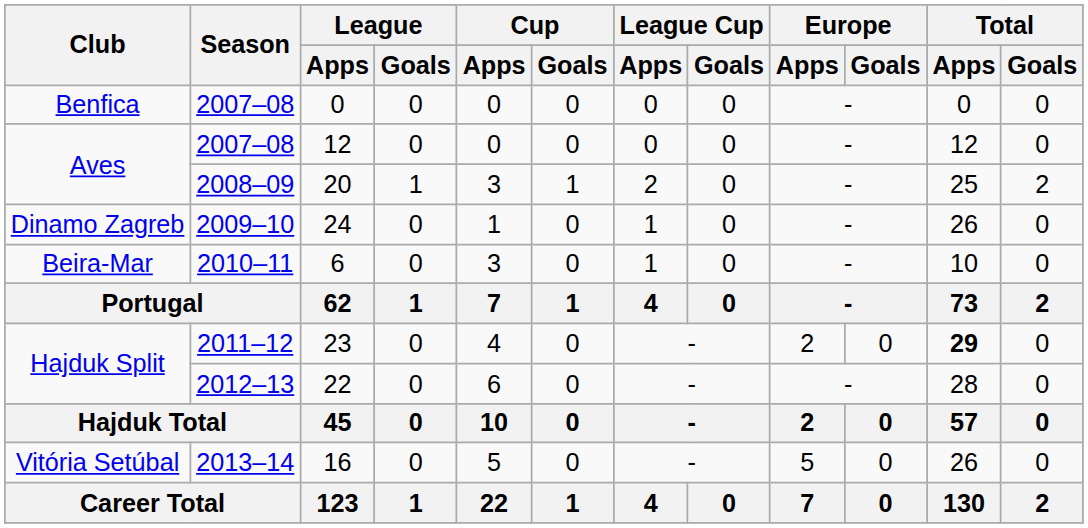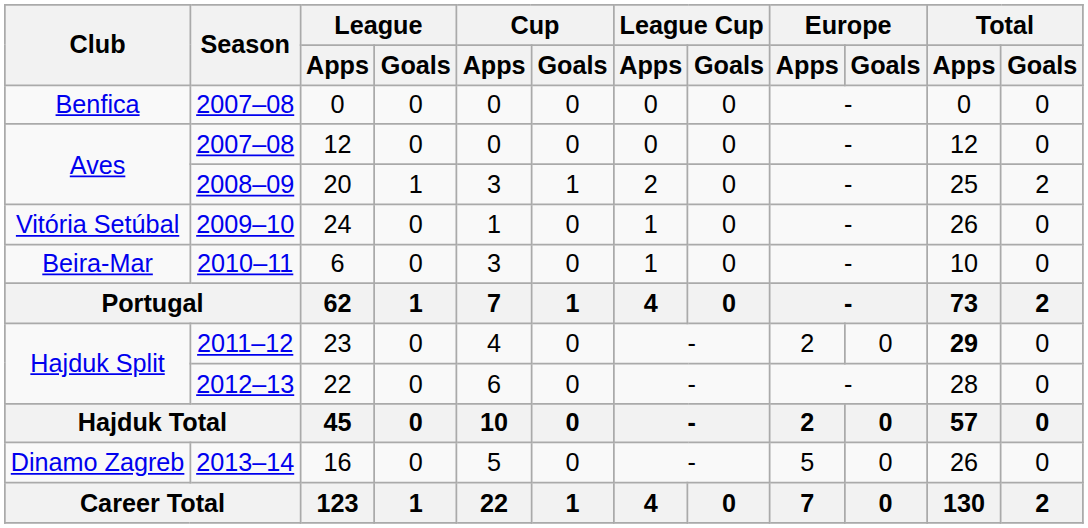 <table class="wikitable" style="font-size:90%; text-align: center">
 <tr>
 <th rowspan="2">Club</th>
 <th rowspan="2">Season</th>
 <th colspan="2">League</th>
 <th colspan="2">Cup</th>
 <th colspan="2">League Cup</th>
 <th colspan="2">Europe</th>
 <th colspan="2">Total</th>
 </tr>
 <tr>
 <th>Apps</th>
 <th>Goals</th>
 <th>Apps</th>
 <th>Goals</th>
 <th>Apps</th>
 <th>Goals</th>
 <th>Apps</th>
 <th>Goals</th>
 <th>Apps</th>
 <th>Goals</th>
 </tr>
 <tr>
 <td rowspan=1><a href='#'>Benfica</a></td>
 <td><a href='#'>2007–08</a></td>
 <td>0</td>
 <td>0</td>
 <td>0</td>
 <td>0</td>
 <td>0</td>
 <td>0</td>
 <td colspan="2">-</td>
 <td>0</td>
 <td>0</td>
 </tr>
 <tr>
 <td rowspan="2" valign="center"><a href='#'>Aves</a></td>
 <td><a href='#'>2007–08</a></td>
 <td>12</td>
 <td>0</td>
 <td>0</td>
 <td>0</td>
 <td>0</td>
 <td>0</td>
 <td colspan="2">-</td>
 <td>12</td>
 <td>0</td>
 </tr>
 <tr>
 <td><a href='#'>2008–09</a></td>
 <td>20</td>
 <td>1</td>
 <td>3</td>
 <td>1</td>
 <td>2</td>
 <td>0</td>
 <td colspan="2">-</td>
 <td>25</td>
 <td>2</td>
 </tr>
 <tr>
-<td rowspan="1" valign="center"><a href='#'>Dinamo Zagreb</a></td>
+<td rowspan=1><a href='#'>Vitória Setúbal</a></td>
 <td><a href='#'>2009–10</a></td>
 <td>24</td>
 <td>0</td>
 <td>1</td>
 <td>0</td>
 <td>1</td>
 <td>0</td>
 <td colspan="2">-</td>
 <td>26</td>
 <td>0</td>
 </tr>
 <tr>
 <td rowspan=1><a href='#'>Beira-Mar</a></td>
 <td><a href='#'>2010–11</a></td>
 <td>6</td>
 <td>0</td>
 <td>3</td>
 <td>0</td>
 <td>1</td>
 <td>0</td>
 <td colspan="2">-</td>
 <td>10</td>
 <td>0</td>
 </tr>
 <tr>
 <th colspan="2">Portugal</th>
 <th>62</th>
 <th>1</th>
 <th>7</th>
 <th>1</th>
 <th>4</th>
 <th>0</th>
 <th colspan="2">-</th>
 <th>73</th>
 <th>2</th>
 </tr>
 <tr>
 <td rowspan="2" valign="center"><a href='#'>Hajduk Split</a></td>
 <td><a href='#'>2011–12</a></td>
 <td>23</td>
 <td>0</td>
 <td>4</td>
 <td>0</td>
 <td colspan="2">-</td>
 <td>2</td>
 <td>0</td>
 <td><strong>29</strong></td>
 <td>0</td>
 </tr>
 <tr>
 <td><a href='#'>2012–13</a></td>
 <td>22</td>
 <td>0</td>
 <td>6</td>
 <td>0</td>
 <td colspan="2">-</td>
 <td colspan="2">-</td>
 <td>28</td>
 <td>0</td>
 </tr>
 <tr>
 <th colspan="2">Hajduk Total</th>
 <th>45</th>
 <th>0</th>
 <th>10</th>
 <th>0</th>
 <th colspan="2">-</th>
 <th>2</th>
 <th>0</th>
 <th>57</th>
 <th>0</th>
 </tr>
 <tr>
-<td rowspan=1><a href='#'>Vitória Setúbal</a></td>
+<td rowspan="1" valign="center"><a href='#'>Dinamo Zagreb</a></td>
 <td><a href='#'>2013–14</a></td>
 <td>16</td>
 <td>0</td>
 <td>5</td>
 <td>0</td>
 <td colspan="2">-</td>
 <td>5</td>
 <td>0</td>
 <td>26</td>
 <td>0</td>
 </tr>
 <tr>
 <th colspan="2">Career Total</th>
 <th>123</th>
 <th>1</th>
 <th>22</th>
 <th>1</th>
 <th>4</th>
 <th>0</th>
 <th>7</th>
 <th>0</th>
 <th>130</th>
 <th>2</th>
 </tr>
 </table>
